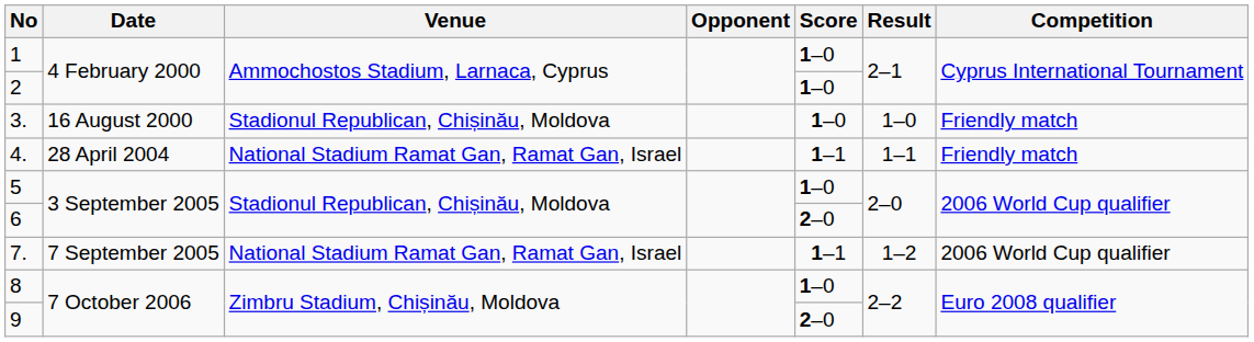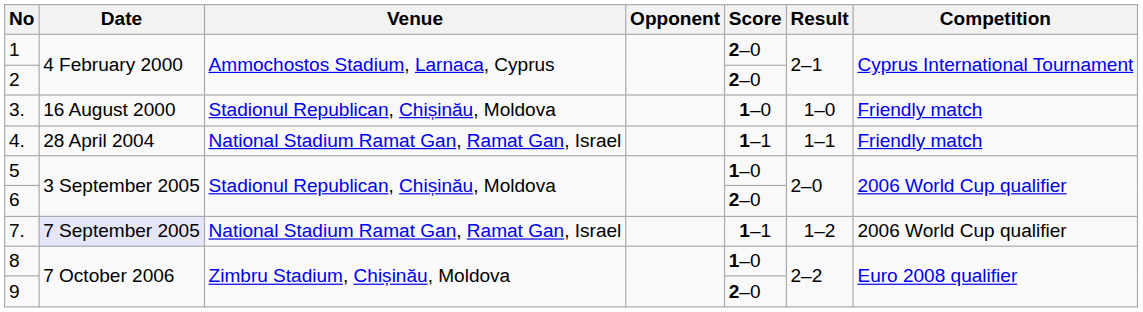 <table class="wikitable" style="font-size:100%;">
 <tr>
 <th>No</th>
 <th>Date</th>
 <th>Venue</th>
 <th>Opponent</th>
 <th>Score</th>
 <th>Result</th>
 <th>Competition</th>
 </tr>
 <tr>
 <td>1</td>
 <td rowspan="2">4 February 2000</td>
 <td rowspan="2"><a href='#'>Ammochostos Stadium</a>, <a href='#'>Larnaca</a>, Cyprus</td>
 <td rowspan="2"></td>
-<td><strong>1</strong>–0</td>
+<td><strong>2</strong>–0</td>
 <td rowspan="2">2–1</td>
 <td rowspan="2"><a href='#'> Cyprus International Tournament</a></td>
 </tr>
 <tr>
 <td>2</td>
-<td><strong>1</strong>–0</td>
+<td><strong>2</strong>–0</td>
 </tr>
 <tr>
 <td>3.</td>
 <td>16 August 2000</td>
 <td><a href='#'>Stadionul Republican</a>, <a href='#'>Chișinău</a>, Moldova</td>
 <td></td>
 <td align=center><strong>1</strong>–0</td>
 <td align=center>1–0</td>
 <td><a href='#'> Friendly match</a></td>
 </tr>
 <tr>
 <td>4.</td>
 <td>28 April 2004</td>
 <td><a href='#'> National Stadium Ramat Gan</a>, <a href='#'>Ramat Gan</a>, Israel</td>
 <td></td>
 <td align=center><strong>1</strong>–1</td>
 <td align=center>1–1</td>
 <td><a href='#'> Friendly match</a></td>
 </tr>
 <tr>
 <td>5</td>
 <td rowspan="2">3 September 2005</td>
 <td rowspan="2"><a href='#'>Stadionul Republican</a>, <a href='#'>Chișinău</a>, Moldova</td>
 <td rowspan="2"></td>
 <td><strong>1</strong>–0</td>
 <td rowspan="2">2–0</td>
 <td rowspan="2"><a href='#'> 2006 World Cup qualifier</a></td>
 </tr>
 <tr>
 <td>6</td>
 <td><strong>2</strong>–0</td>
 </tr>
 <tr>
 <td>7.</td>
-<td>7 September 2005</td>
+<td style="background: lavender;">7 September 2005</td>
 <td><a href='#'> National Stadium Ramat Gan</a>, <a href='#'>Ramat Gan</a>, Israel</td>
 <td></td>
 <td align=center><strong>1</strong>–1</td>
 <td align=center>1–2</td>
 <td>2006 World Cup qualifier</td>
 </tr>
 <tr>
 <td>8</td>
 <td rowspan="2">7 October 2006</td>
 <td rowspan="2"><a href='#'>Zimbru Stadium</a>, <a href='#'>Chișinău</a>, Moldova</td>
 <td rowspan="2"></td>
 <td><strong>1</strong>–0</td>
 <td rowspan="2">2–2</td>
 <td rowspan="2"><a href='#'> Euro 2008 qualifier</a></td>
 </tr>
 <tr>
 <td>9</td>
 <td><strong>2</strong>–0</td>
 </tr>
 </table>
